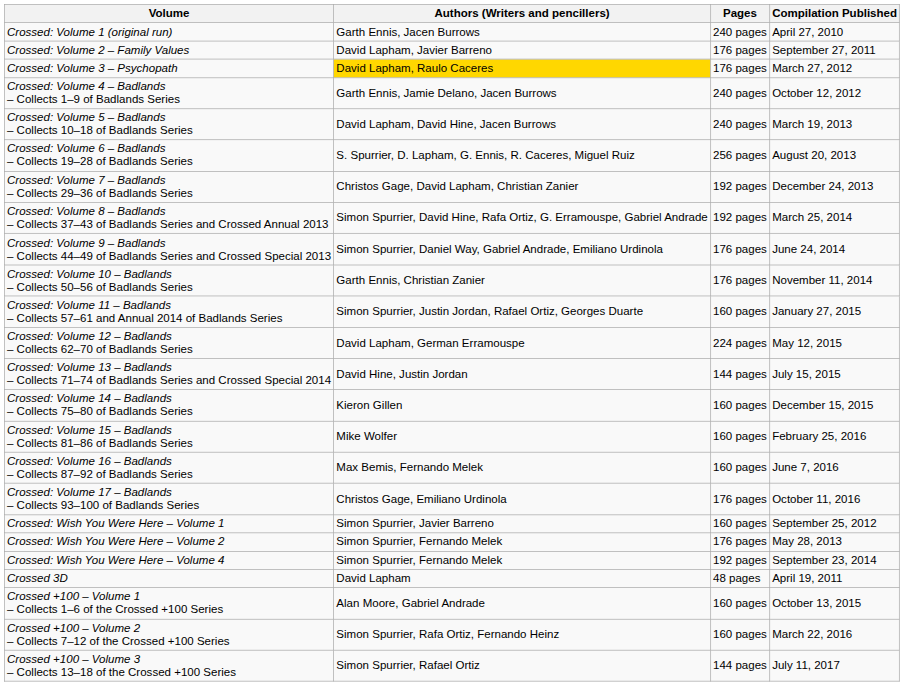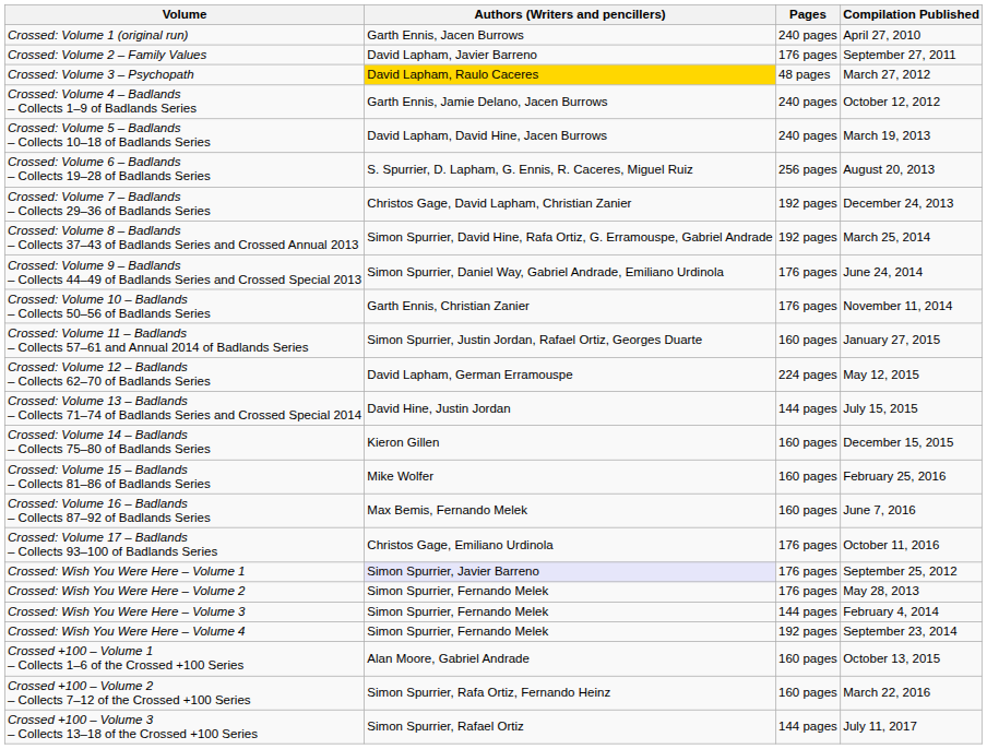 <table class="wikitable">
 <tr>
 <th>Volume</th>
 <th>Authors (Writers and pencillers)</th>
 <th>Pages</th>
 <th>Compilation Published</th>
 </tr>
 <tr>
 <td><em>Crossed: Volume 1 (original run)</em></td>
 <td>Garth Ennis,  Jacen Burrows</td>
 <td>240 pages</td>
 <td>April 27, 2010</td>
 </tr>
 <tr>
 <td><em>Crossed: Volume 2 – Family Values</em></td>
 <td>David Lapham, Javier Barreno</td>
 <td>176 pages</td>
 <td>September 27, 2011</td>
 </tr>
 <tr>
 <td><em>Crossed: Volume 3 – Psychopath</em></td>
 <td style="background: gold;">David Lapham, Raulo Caceres</td>
-<td>176 pages</td>
+<td>48 pages</td>
 <td>March 27, 2012</td>
 </tr>
 <tr>
 <td><em>Crossed: Volume 4 – Badlands</em><br>– Collects 1–9 of Badlands Series</td>
 <td>Garth Ennis, Jamie Delano, Jacen Burrows</td>
 <td>240 pages</td>
 <td>October 12, 2012</td>
 </tr>
 <tr>
 <td><em>Crossed: Volume 5 – Badlands</em><br>– Collects 10–18 of Badlands Series</td>
 <td>David Lapham, David Hine, Jacen Burrows</td>
 <td>240 pages</td>
 <td>March 19, 2013</td>
 </tr>
 <tr>
 <td><em>Crossed: Volume 6 – Badlands</em><br>– Collects 19–28 of Badlands Series</td>
 <td>S. Spurrier, D. Lapham, G. Ennis, R. Caceres, Miguel Ruiz</td>
 <td>256 pages</td>
 <td>August 20, 2013</td>
 </tr>
 <tr>
 <td><em>Crossed: Volume 7 – Badlands</em><br>– Collects 29–36 of Badlands Series</td>
 <td>Christos Gage, David Lapham, Christian Zanier</td>
 <td>192 pages</td>
 <td>December 24, 2013</td>
 </tr>
 <tr>
 <td><em>Crossed: Volume 8 – Badlands</em><br>– Collects 37–43 of Badlands Series and Crossed Annual 2013</td>
 <td>Simon Spurrier, David Hine, Rafa Ortiz, G. Erramouspe, Gabriel Andrade</td>
 <td>192 pages</td>
 <td>March 25, 2014</td>
 </tr>
 <tr>
 <td><em>Crossed: Volume 9 – Badlands</em><br>– Collects 44–49 of Badlands Series and Crossed Special 2013</td>
 <td>Simon Spurrier, Daniel Way, Gabriel Andrade,  Emiliano Urdinola</td>
 <td>176 pages</td>
 <td>June 24, 2014</td>
 </tr>
 <tr>
 <td><em>Crossed: Volume 10 – Badlands</em><br>– Collects 50–56 of Badlands Series</td>
 <td>Garth Ennis, Christian Zanier</td>
 <td>176 pages</td>
 <td>November 11, 2014</td>
 </tr>
 <tr>
 <td><em>Crossed: Volume 11 – Badlands</em><br>– Collects 57–61 and Annual 2014 of Badlands Series</td>
 <td>Simon Spurrier, Justin Jordan, Rafael Ortiz, Georges Duarte</td>
 <td>160 pages</td>
 <td>January 27, 2015</td>
 </tr>
 <tr>
 <td><em>Crossed: Volume 12 – Badlands</em><br>– Collects 62–70 of Badlands Series</td>
 <td>David Lapham, German Erramouspe</td>
 <td>224 pages</td>
 <td>May 12, 2015</td>
 </tr>
 <tr>
 <td><em>Crossed: Volume 13 – Badlands</em><br>– Collects 71–74 of Badlands Series and Crossed Special 2014</td>
 <td>David Hine, Justin Jordan</td>
 <td>144 pages</td>
 <td>July 15, 2015</td>
 </tr>
 <tr>
 <td><em>Crossed: Volume 14 – Badlands</em><br>– Collects 75–80 of Badlands Series</td>
 <td>Kieron Gillen</td>
 <td>160 pages</td>
 <td>December 15, 2015</td>
 </tr>
 <tr>
 <td><em>Crossed: Volume 15 – Badlands</em><br>– Collects 81–86 of Badlands Series</td>
 <td>Mike Wolfer</td>
 <td>160 pages</td>
 <td>February 25, 2016</td>
 </tr>
 <tr>
 <td><em>Crossed: Volume 16 – Badlands</em><br>– Collects 87–92 of Badlands Series</td>
 <td>Max Bemis, Fernando Melek</td>
 <td>160 pages</td>
 <td>June 7, 2016</td>
 </tr>
 <tr>
 <td><em>Crossed: Volume 17 – Badlands</em><br>– Collects 93–100 of Badlands Series</td>
 <td>Christos Gage, Emiliano Urdinola</td>
 <td>176 pages</td>
 <td>October 11, 2016</td>
 </tr>
 <tr>
 <td><em>Crossed: Wish You Were Here – Volume 1</em></td>
-<td>Simon Spurrier, Javier Barreno</td>
-<td>160 pages</td>
+<td style="background: lavender;">Simon Spurrier, Javier Barreno</td>
+<td>176 pages</td>
 <td>September 25, 2012</td>
 </tr>
 <tr>
 <td><em>Crossed: Wish You Were Here – Volume 2</em></td>
 <td>Simon Spurrier, Fernando Melek</td>
 <td>176 pages</td>
 <td>May 28, 2013</td>
 </tr>
 <tr>
+<td><em>Crossed: Wish You Were Here – Volume 3</em></td>
+<td>Simon Spurrier, Fernando Melek</td>
+<td>144 pages</td>
+<td>February 4, 2014</td>
+</tr>
+<tr>
 <td><em>Crossed: Wish You Were Here – Volume 4</em></td>
 <td>Simon Spurrier, Fernando Melek</td>
 <td>192 pages</td>
 <td>September 23, 2014</td>
-</tr>
-<tr>
-<td><em>Crossed 3D</em></td>
-<td>David Lapham</td>
-<td>48 pages</td>
-<td>April 19, 2011</td>
 </tr>
 <tr>
 <td><em>Crossed +100 – Volume 1</em><br>– Collects 1–6 of the Crossed +100 Series</td>
 <td>Alan Moore, Gabriel Andrade</td>
 <td>160 pages</td>
 <td>October 13, 2015</td>
 </tr>
 <tr>
 <td><em>Crossed +100 – Volume 2</em><br>– Collects 7–12 of the Crossed +100 Series</td>
 <td>Simon Spurrier, Rafa Ortiz, Fernando Heinz</td>
 <td>160 pages</td>
 <td>March 22, 2016</td>
 </tr>
 <tr>
 <td><em>Crossed +100 – Volume 3</em><br>– Collects 13–18 of the Crossed +100 Series</td>
 <td>Simon Spurrier, Rafael Ortiz</td>
 <td>144 pages</td>
 <td>July 11, 2017</td>
 </tr>
 </table>
